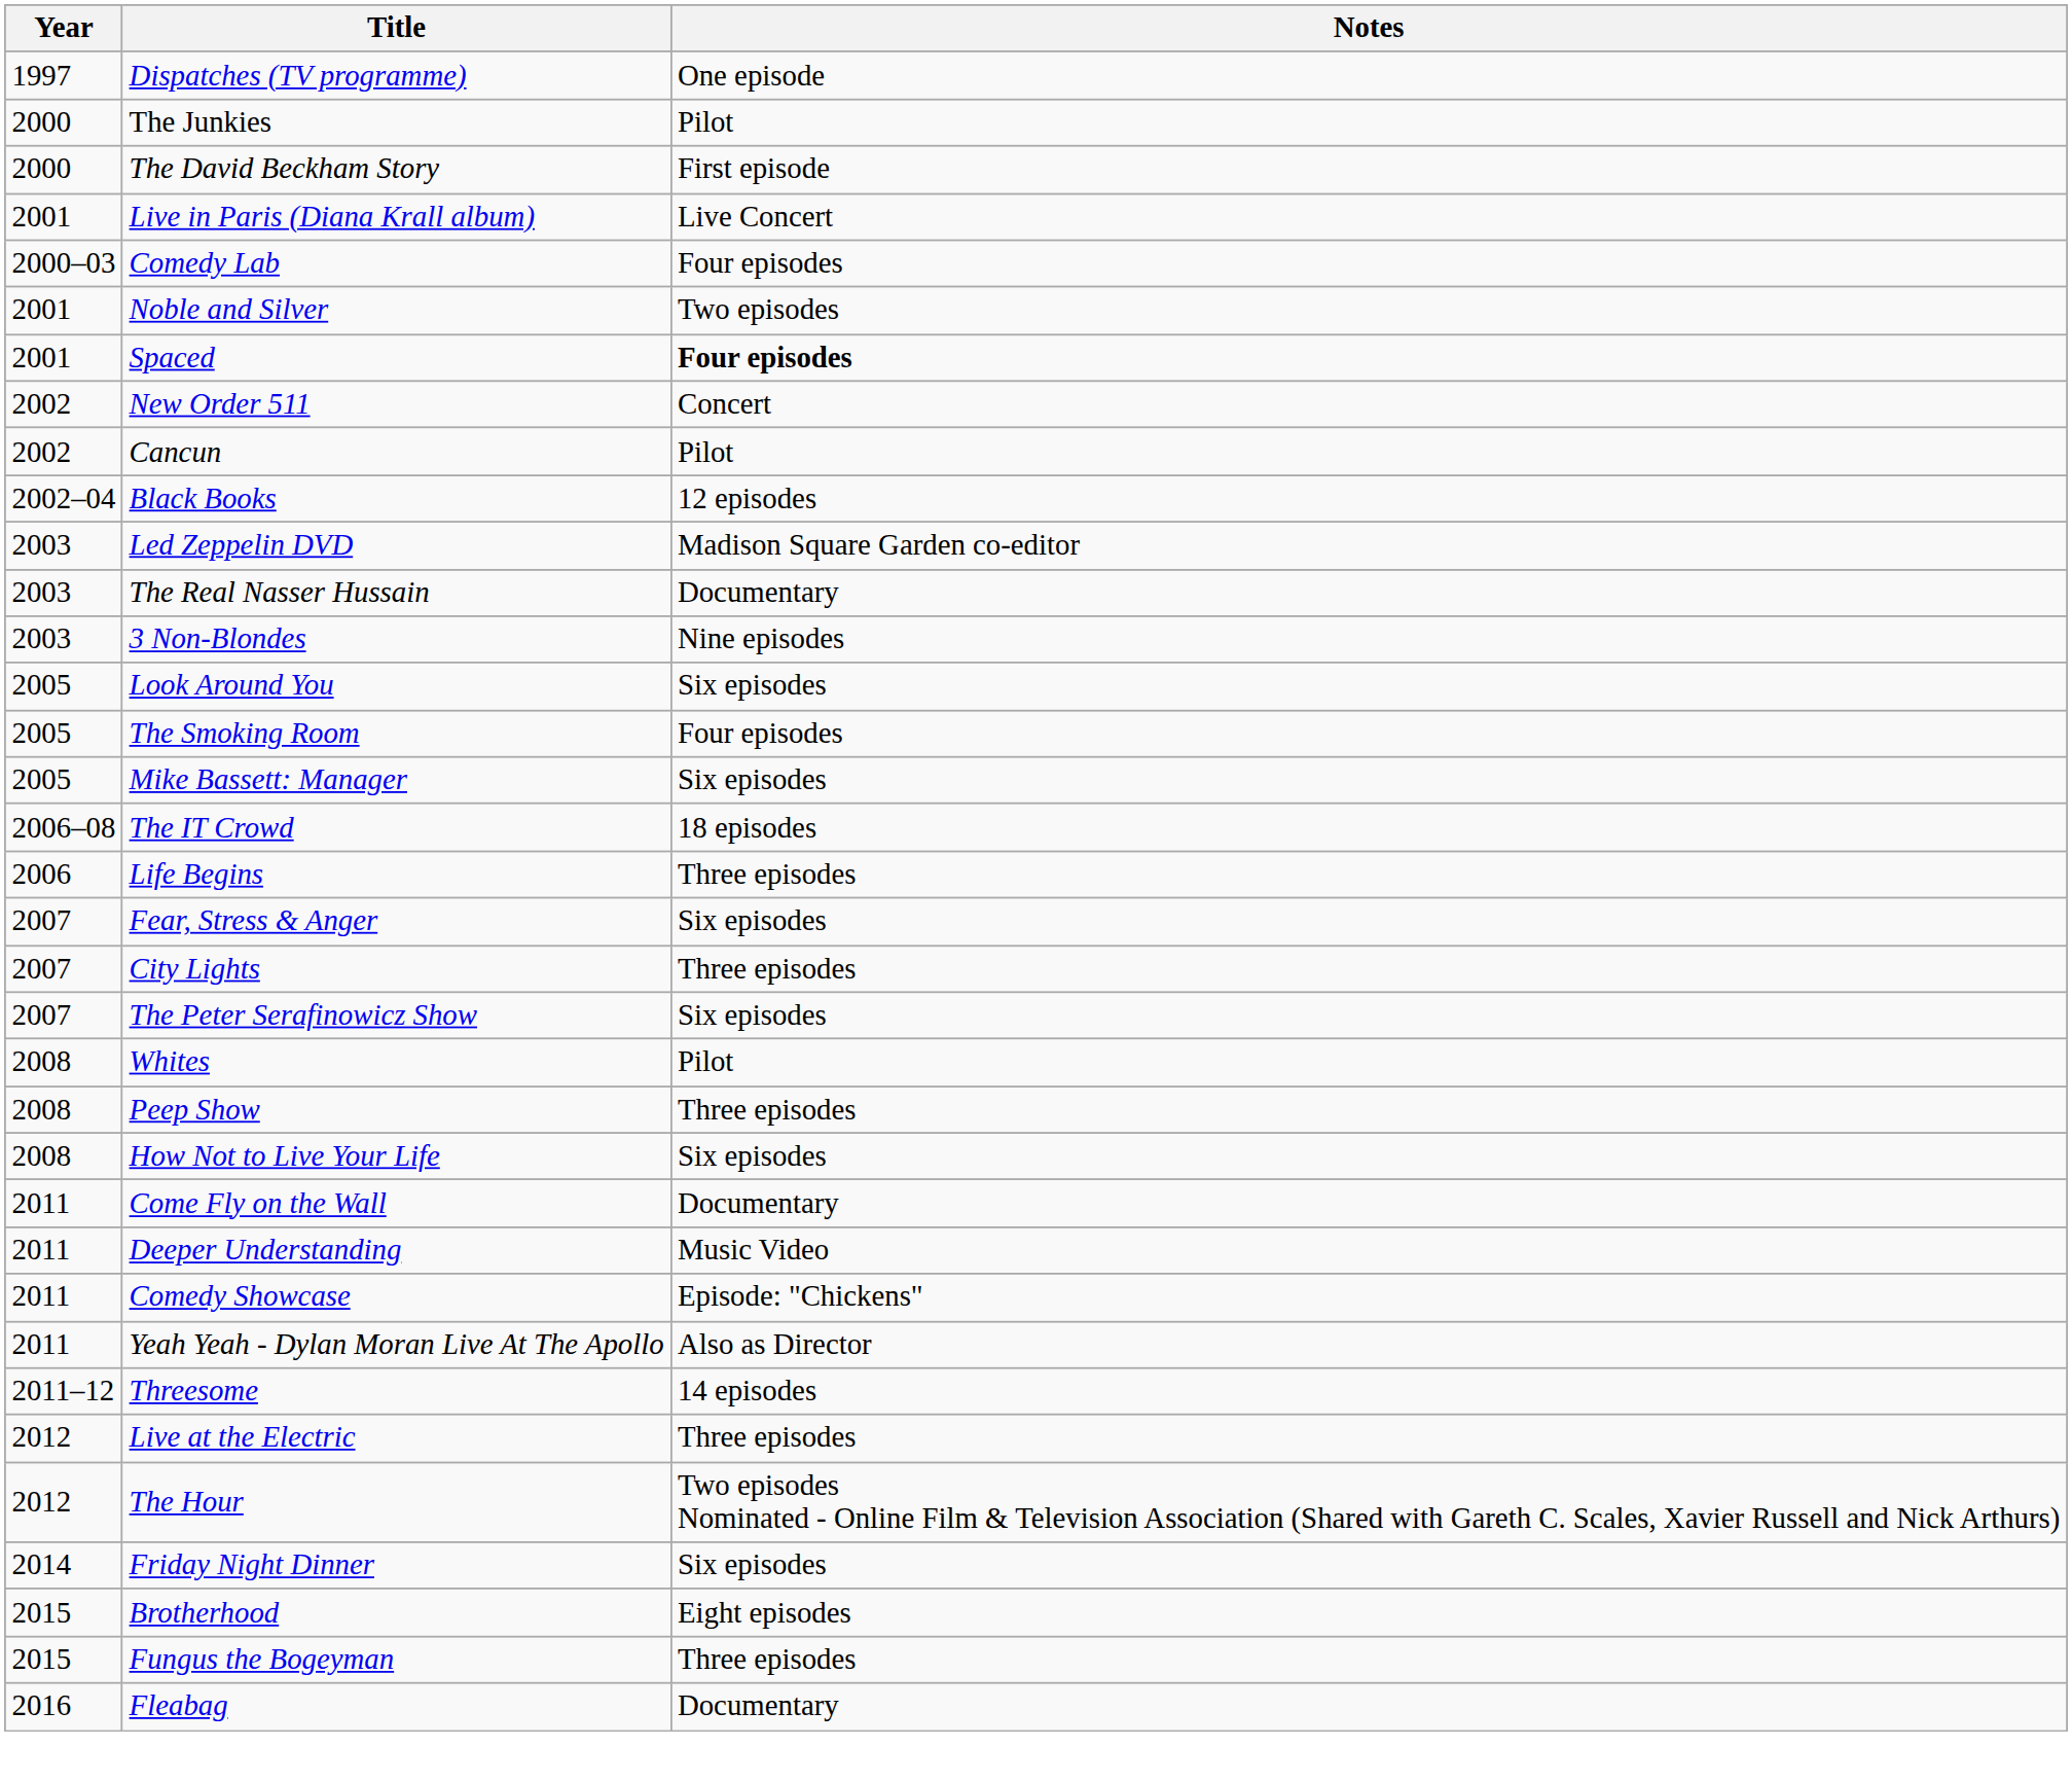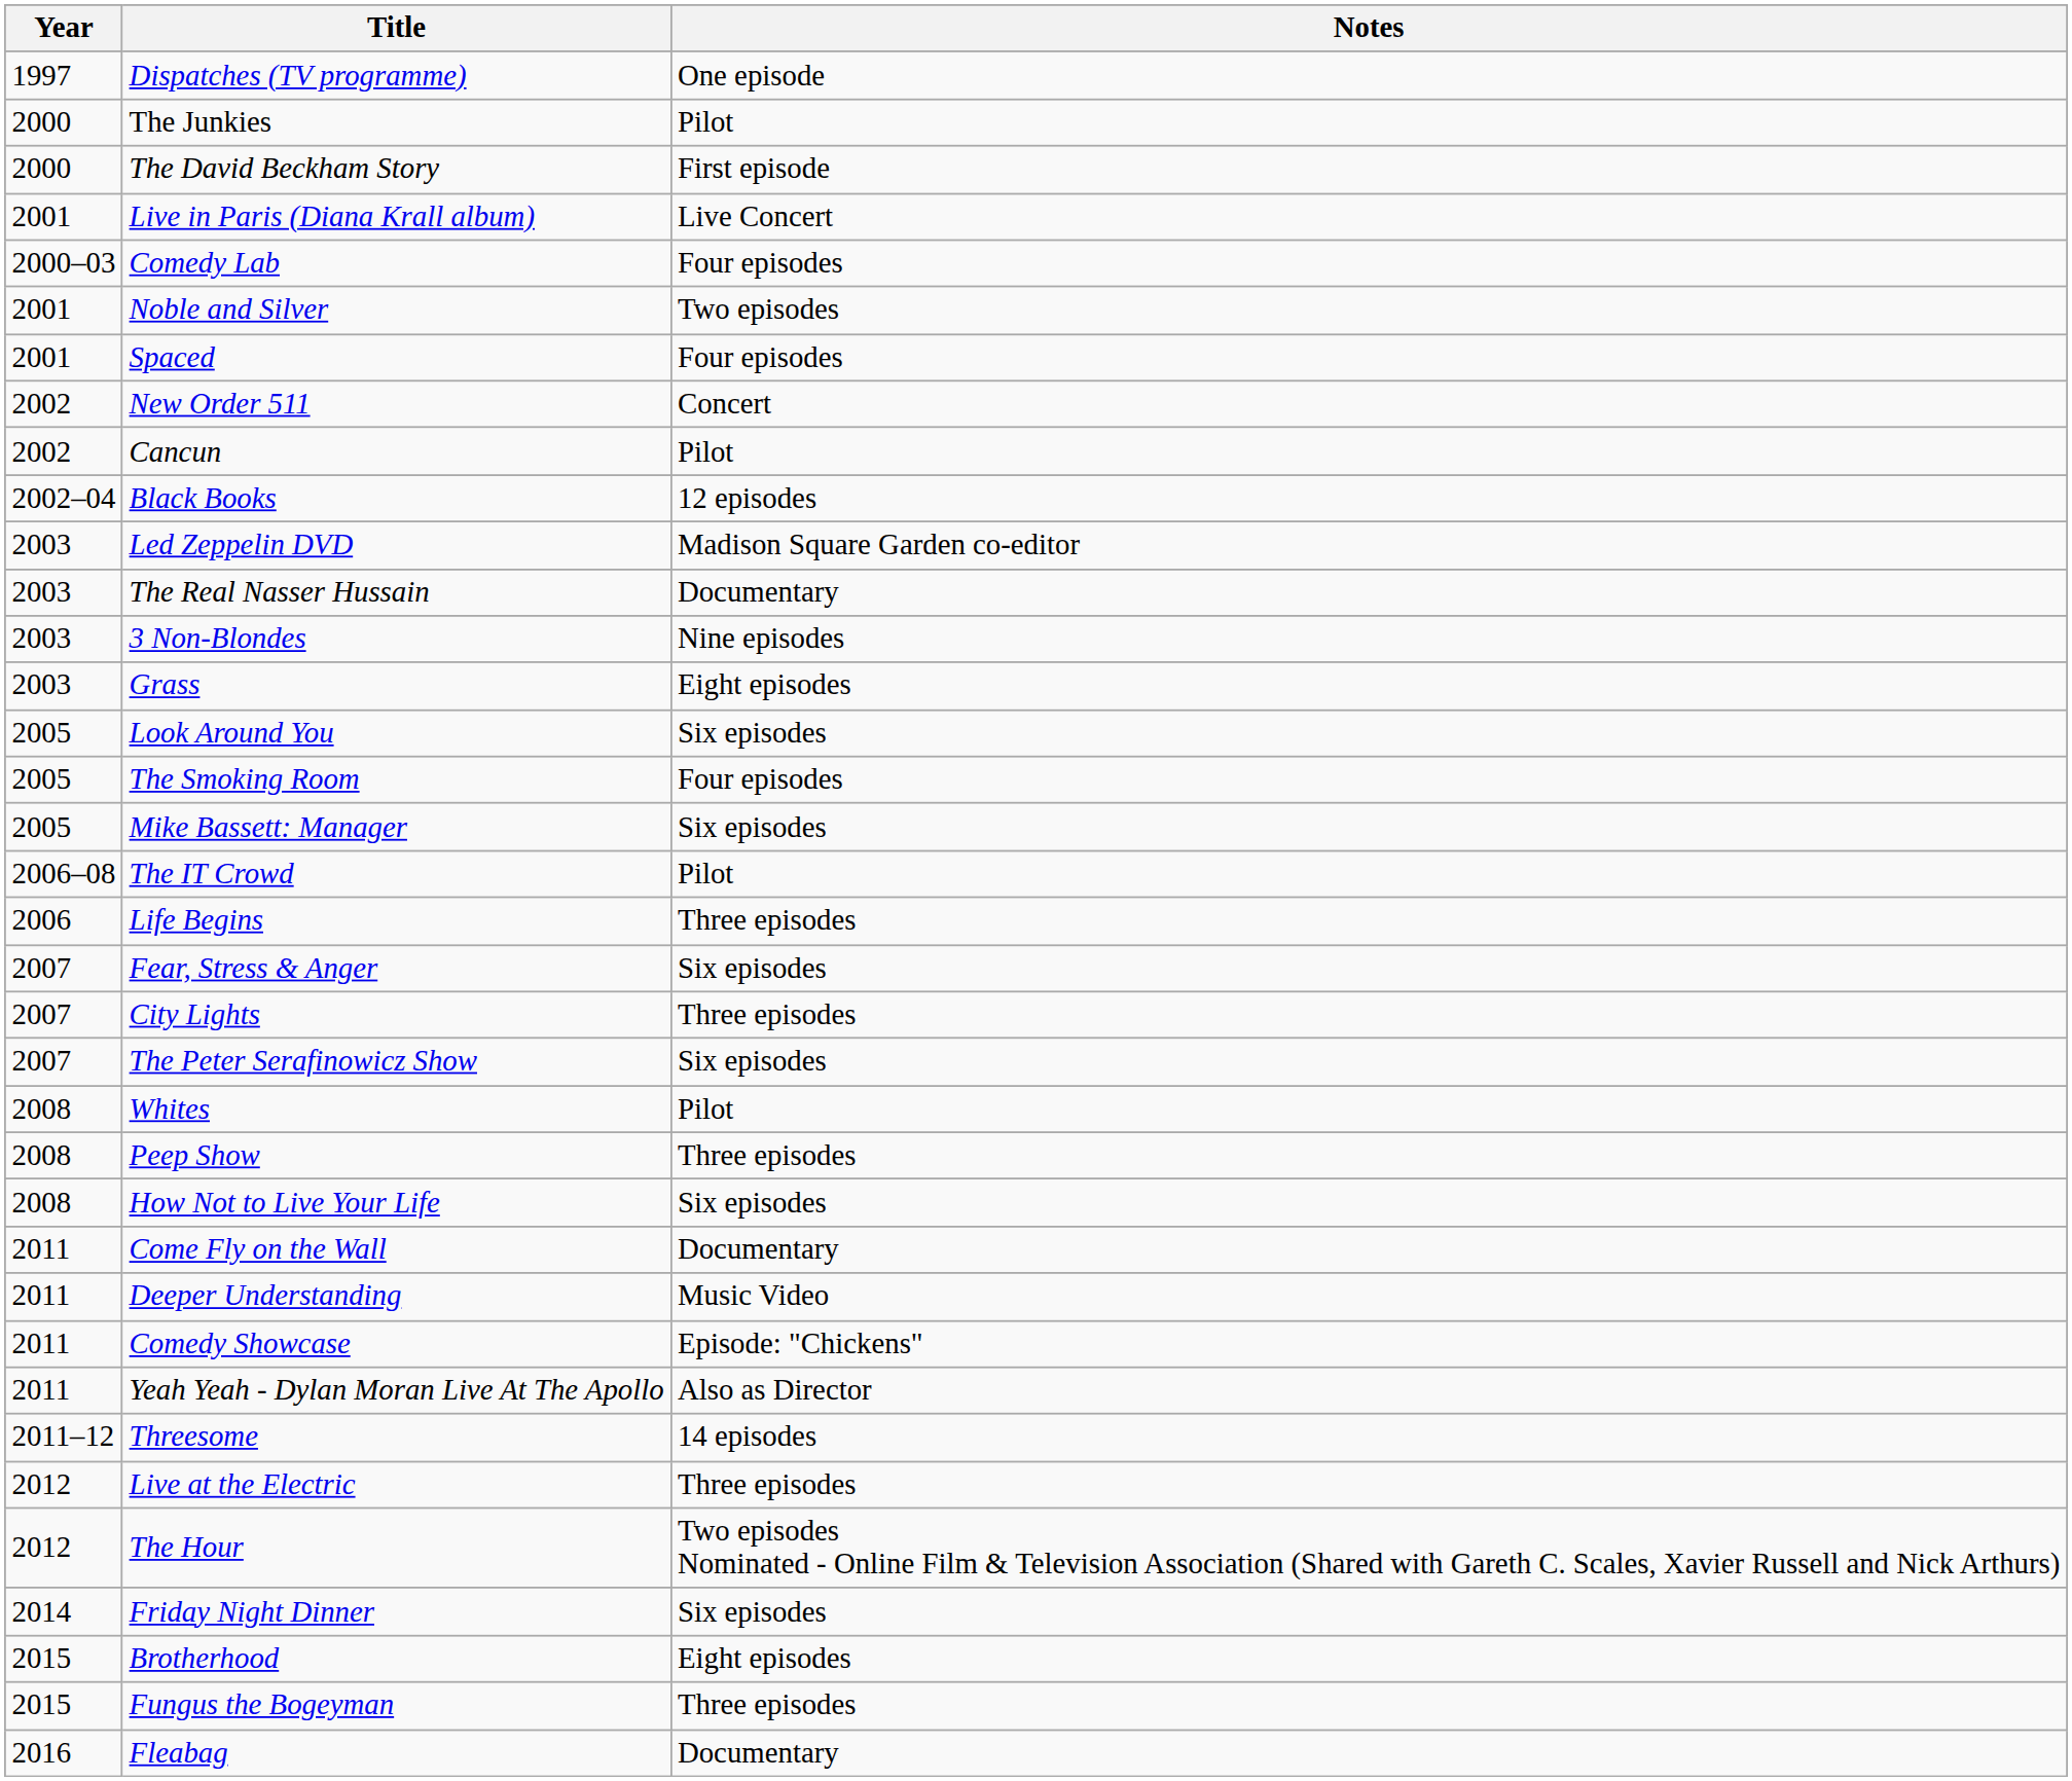 <table class="wikitable sortable">
 <tr>
 <th>Year</th>
 <th>Title</th>
 <th>Notes</th>
 </tr>
 <tr>
 <td>1997</td>
 <td><em><a href='#'>Dispatches (TV programme)</a></em></td>
 <td>One episode</td>
 </tr>
 <tr>
 <td>2000</td>
 <td>The Junkies</td>
 <td>Pilot</td>
 </tr>
 <tr>
 <td>2000</td>
 <td><em>The David Beckham Story</em></td>
 <td>First episode</td>
 </tr>
 <tr>
 <td>2001</td>
 <td><em><a href='#'>Live in Paris (Diana Krall album)</a></em></td>
 <td>Live Concert</td>
 </tr>
 <tr>
 <td>2000–03</td>
 <td><em><a href='#'>Comedy Lab</a></em></td>
 <td>Four episodes</td>
 </tr>
 <tr>
 <td>2001</td>
 <td><em><a href='#'>Noble and Silver</a></em></td>
 <td>Two episodes</td>
 </tr>
 <tr>
 <td>2001</td>
 <td><em><a href='#'>Spaced</a></em></td>
-<td><strong>Four episodes</strong></td>
+<td>Four episodes</td>
 </tr>
 <tr>
 <td>2002</td>
 <td><em><a href='#'>New Order 511</a></em></td>
 <td>Concert</td>
 </tr>
 <tr>
 <td>2002</td>
 <td><em>Cancun</em></td>
 <td>Pilot</td>
 </tr>
 <tr>
 <td>2002–04</td>
 <td><em><a href='#'>Black Books</a></em></td>
 <td>12 episodes</td>
 </tr>
 <tr>
 <td>2003</td>
 <td><em><a href='#'>Led Zeppelin DVD</a></em></td>
 <td>Madison Square Garden co-editor</td>
 </tr>
 <tr>
 <td>2003</td>
 <td><em>The Real Nasser Hussain</em></td>
 <td>Documentary</td>
 </tr>
 <tr>
 <td>2003</td>
 <td><em><a href='#'>3 Non-Blondes</a></em></td>
 <td>Nine episodes</td>
 </tr>
 <tr>
+<td>2003</td>
+<td><em><a href='#'>Grass</a></em></td>
+<td>Eight episodes</td>
+</tr>
+<tr>
 <td>2005</td>
 <td><em><a href='#'>Look Around You</a></em></td>
 <td>Six episodes</td>
 </tr>
 <tr>
 <td>2005</td>
 <td><em><a href='#'>The Smoking Room</a></em></td>
 <td>Four episodes</td>
 </tr>
 <tr>
 <td>2005</td>
 <td><em><a href='#'>Mike Bassett: Manager</a></em></td>
 <td>Six episodes</td>
 </tr>
 <tr>
 <td>2006–08</td>
 <td><em><a href='#'>The IT Crowd</a></em></td>
-<td>18 episodes</td>
+<td>Pilot</td>
 </tr>
 <tr>
 <td>2006</td>
 <td><em><a href='#'>Life Begins</a></em></td>
 <td>Three episodes</td>
 </tr>
 <tr>
 <td>2007</td>
 <td><em><a href='#'>Fear, Stress & Anger</a></em></td>
 <td>Six episodes</td>
 </tr>
 <tr>
 <td>2007</td>
 <td><em><a href='#'>City Lights</a></em></td>
 <td>Three episodes</td>
 </tr>
 <tr>
 <td>2007</td>
 <td><em><a href='#'>The Peter Serafinowicz Show</a></em></td>
 <td>Six episodes</td>
 </tr>
 <tr>
 <td>2008</td>
 <td><em><a href='#'>Whites</a></em></td>
 <td>Pilot</td>
 </tr>
 <tr>
 <td>2008</td>
 <td><em><a href='#'>Peep Show</a></em></td>
 <td>Three episodes</td>
 </tr>
 <tr>
 <td>2008</td>
 <td><em><a href='#'>How Not to Live Your Life</a></em></td>
 <td>Six episodes</td>
 </tr>
 <tr>
 <td>2011</td>
 <td><a href='#'><em>Come Fly on the Wall</em></a></td>
 <td>Documentary</td>
 </tr>
 <tr>
 <td>2011</td>
 <td><em><a href='#'>Deeper Understanding</a></em></td>
 <td>Music Video</td>
 </tr>
 <tr>
 <td>2011</td>
 <td><em><a href='#'>Comedy Showcase</a></em></td>
 <td>Episode: "Chickens"</td>
 </tr>
 <tr>
 <td>2011</td>
 <td><em>Yeah Yeah - Dylan Moran Live At The Apollo</em></td>
 <td>Also as Director</td>
 </tr>
 <tr>
 <td>2011–12</td>
 <td><em><a href='#'>Threesome</a></em></td>
 <td>14 episodes</td>
 </tr>
 <tr>
 <td>2012</td>
 <td><em><a href='#'>Live at the Electric</a></em></td>
 <td>Three episodes</td>
 </tr>
 <tr>
 <td>2012</td>
 <td><em><a href='#'>The Hour</a></em></td>
 <td>Two episodes<br>Nominated - Online Film & Television Association (Shared with Gareth C. Scales, Xavier Russell and Nick Arthurs)</td>
 </tr>
 <tr>
 <td>2014</td>
 <td><em><a href='#'>Friday Night Dinner</a></em></td>
 <td>Six episodes</td>
 </tr>
 <tr>
 <td>2015</td>
 <td><em><a href='#'>Brotherhood</a></em></td>
 <td>Eight episodes</td>
 </tr>
 <tr>
 <td>2015</td>
 <td><em><a href='#'>Fungus the Bogeyman</a></em></td>
 <td>Three episodes</td>
 </tr>
 <tr>
 <td>2016</td>
 <td><em><a href='#'>Fleabag</a></em></td>
 <td>Documentary</td>
 </tr>
 </table>
